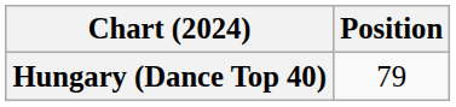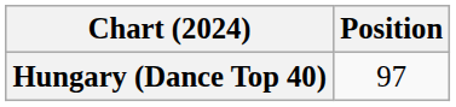 <table class="wikitable plainrowheaders" style="text-align:center">
 <tr>
 <th scope="col">Chart (2024)</th>
 <th scope="col">Position</th>
 </tr>
 <tr>
 <th scope="row">Hungary (Dance Top 40)</th>
-<td>79</td>
+<td>97</td>
 </tr>
 </table>
